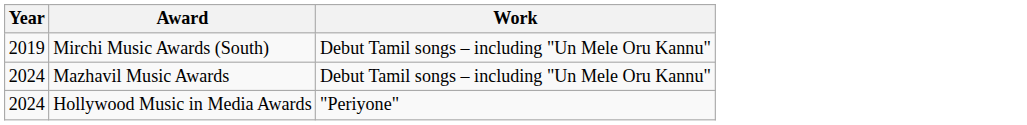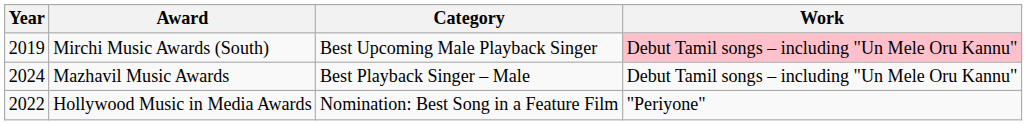 <table class="wikitable">
 <tr>
 <th>Year</th>
 <th>Award</th>
+<th>Category</th>
 <th>Work</th>
 </tr>
 <tr>
 <td>2019</td>
 <td>Mirchi Music Awards (South)</td>
-<td>Debut Tamil songs – including "Un Mele Oru Kannu"</td>
+<td>Best Upcoming Male Playback Singer</td>
+<td style="background: pink;">Debut Tamil songs – including "Un Mele Oru Kannu"</td>
 </tr>
 <tr>
 <td>2024</td>
 <td>Mazhavil Music Awards</td>
+<td>Best Playback Singer – Male</td>
 <td>Debut Tamil songs – including "Un Mele Oru Kannu"</td>
 </tr>
 <tr>
-<td>2024</td>
+<td>2022</td>
 <td>Hollywood Music in Media Awards</td>
+<td>Nomination: Best Song in a Feature Film</td>
 <td>"Periyone"</td>
 </tr>
 </table>
